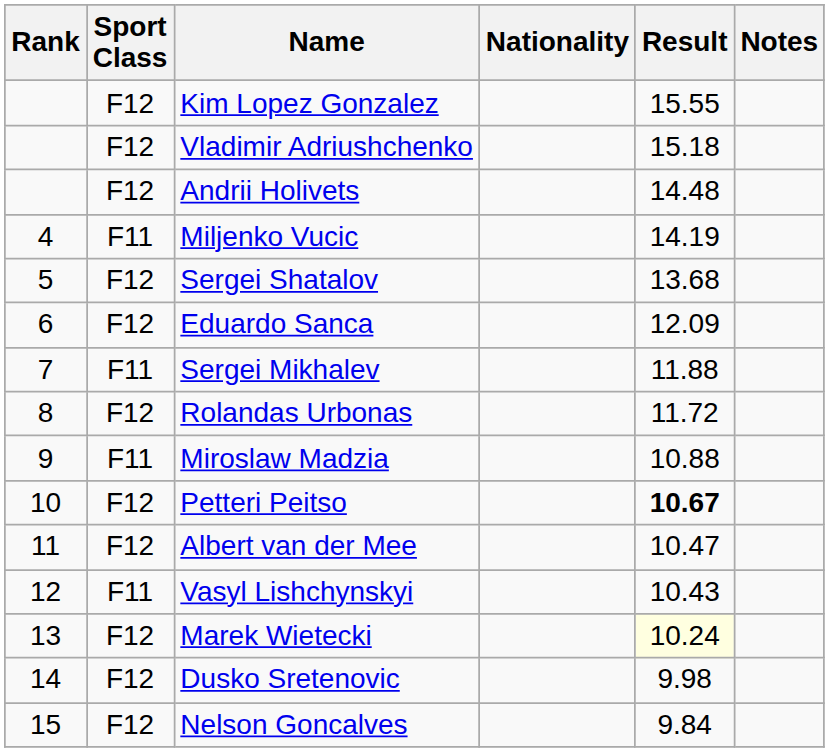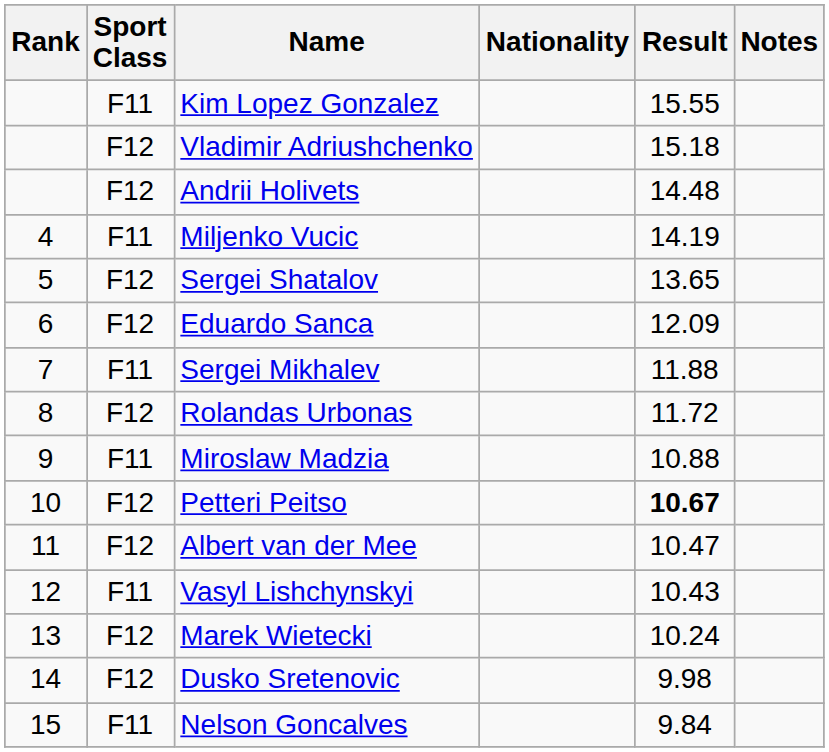 <table class="wikitable sortable" style="text-align:center">
 <tr>
 <th>Rank</th>
 <th>Sport<br>Class</th>
 <th>Name</th>
 <th>Nationality</th>
 <th>Result</th>
 <th>Notes</th>
 </tr>
 <tr>
 <td></td>
-<td>F12</td>
+<td>F11</td>
 <td align=left><a href='#'>Kim Lopez Gonzalez</a></td>
 <td align=left></td>
 <td>15.55</td>
 <td></td>
 </tr>
 <tr>
 <td></td>
 <td>F12</td>
 <td align=left><a href='#'>Vladimir Adriushchenko</a></td>
 <td align=left></td>
 <td>15.18</td>
 <td></td>
 </tr>
 <tr>
 <td></td>
 <td>F12</td>
 <td align=left><a href='#'>Andrii Holivets</a></td>
 <td align=left></td>
 <td>14.48</td>
 <td></td>
 </tr>
 <tr>
 <td>4</td>
 <td>F11</td>
 <td align=left><a href='#'>Miljenko Vucic</a></td>
 <td align=left></td>
 <td>14.19</td>
 <td></td>
 </tr>
 <tr>
 <td>5</td>
 <td>F12</td>
 <td align=left><a href='#'>Sergei Shatalov</a></td>
 <td align=left></td>
-<td>13.68</td>
+<td>13.65</td>
 <td></td>
 </tr>
 <tr>
 <td>6</td>
 <td>F12</td>
 <td align=left><a href='#'>Eduardo Sanca</a></td>
 <td align=left></td>
 <td>12.09</td>
 <td></td>
 </tr>
 <tr>
 <td>7</td>
 <td>F11</td>
 <td align=left><a href='#'>Sergei Mikhalev</a></td>
 <td align=left></td>
 <td>11.88</td>
 <td></td>
 </tr>
 <tr>
 <td>8</td>
 <td>F12</td>
 <td align=left><a href='#'>Rolandas Urbonas</a></td>
 <td align=left></td>
 <td>11.72</td>
 <td></td>
 </tr>
 <tr>
 <td>9</td>
 <td>F11</td>
 <td align=left><a href='#'>Miroslaw Madzia</a></td>
 <td align=left></td>
 <td>10.88</td>
 <td></td>
 </tr>
 <tr>
 <td>10</td>
 <td>F12</td>
 <td align=left><a href='#'>Petteri Peitso</a></td>
 <td align=left></td>
 <td><strong>10.67</strong></td>
 <td></td>
 </tr>
 <tr>
 <td>11</td>
 <td>F12</td>
 <td align=left><a href='#'>Albert van der Mee</a></td>
 <td align=left></td>
 <td>10.47</td>
 <td></td>
 </tr>
 <tr>
 <td>12</td>
 <td>F11</td>
 <td align=left><a href='#'>Vasyl Lishchynskyi</a></td>
 <td align=left></td>
 <td>10.43</td>
 <td></td>
 </tr>
 <tr>
 <td>13</td>
 <td>F12</td>
 <td align=left><a href='#'>Marek Wietecki</a></td>
 <td align=left></td>
-<td style="background: lightyellow;">10.24</td>
+<td>10.24</td>
 <td></td>
 </tr>
 <tr>
 <td>14</td>
 <td>F12</td>
 <td align=left><a href='#'>Dusko Sretenovic</a></td>
 <td align=left></td>
 <td>9.98</td>
 <td></td>
 </tr>
 <tr>
 <td>15</td>
-<td>F12</td>
+<td>F11</td>
 <td align=left><a href='#'>Nelson Goncalves</a></td>
 <td align=left></td>
 <td>9.84</td>
 <td></td>
 </tr>
 </table>
